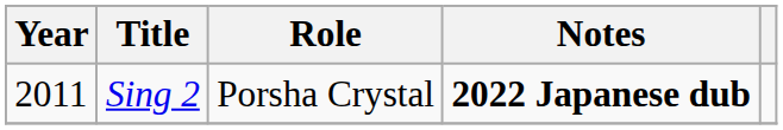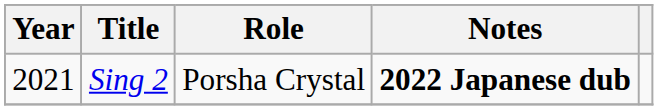 <table class="wikitable">
 <tr>
 <th scope="col">Year</th>
 <th scope="col">Title</th>
 <th scope="col">Role</th>
 <th scope="col">Notes</th>
 <th scope="col"></th>
 </tr>
 <tr>
-<td>2011</td>
+<td>2021</td>
 <td><em><a href='#'>Sing 2</a></em></td>
 <td>Porsha Crystal</td>
 <td><strong>2022 Japanese dub</strong></td>
 <td></td>
 </tr>
 <tr>
 </tr>
 </table>
